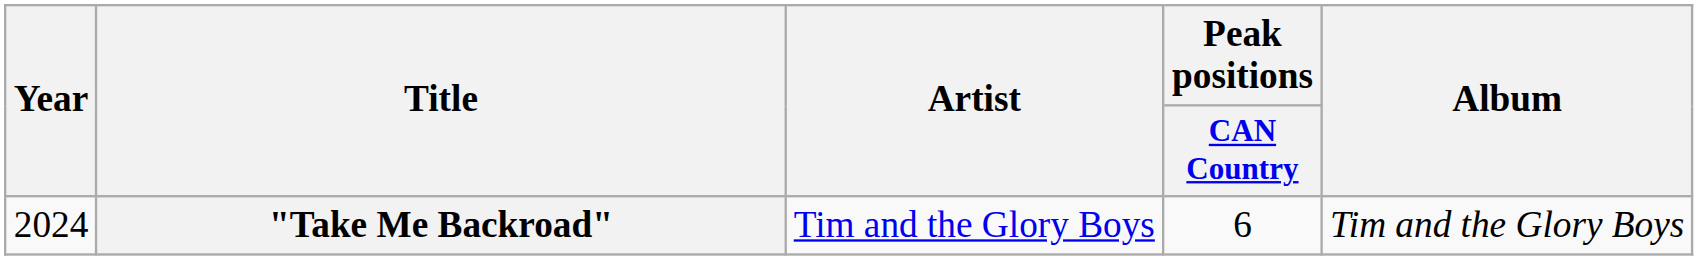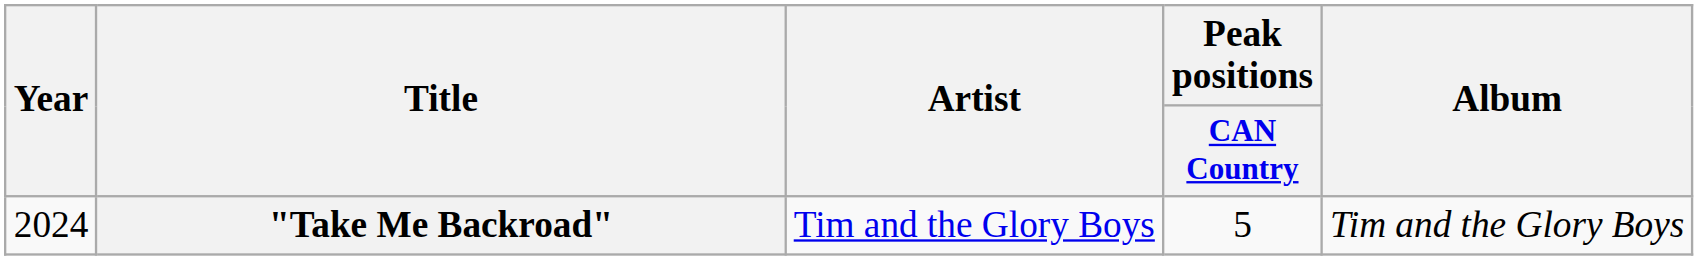 <table class="wikitable plainrowheaders" style="text-align:center;">
 <tr>
 <th scope="col" rowspan="2">Year</th>
 <th scope="col" rowspan="2" style="width:18em;">Title</th>
 <th scope="col" rowspan="2">Artist</th>
 <th scope="col">Peak positions</th>
 <th scope="col" rowspan="2">Album</th>
 </tr>
 <tr style="font-size:smaller;">
 <th scope="col" width="4em;"><a href='#'>CAN Country</a><br></th>
 </tr>
 <tr>
 <td>2024</td>
 <th scope="row">"Take Me Backroad"</th>
 <td><a href='#'>Tim and the Glory Boys</a></td>
-<td>6</td>
+<td>5</td>
 <td><em>Tim and the Glory Boys</em></td>
 </tr>
 </table>
